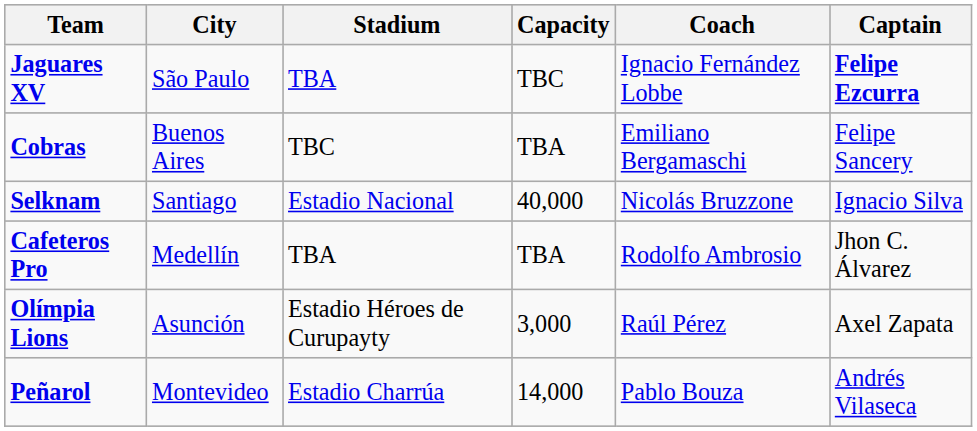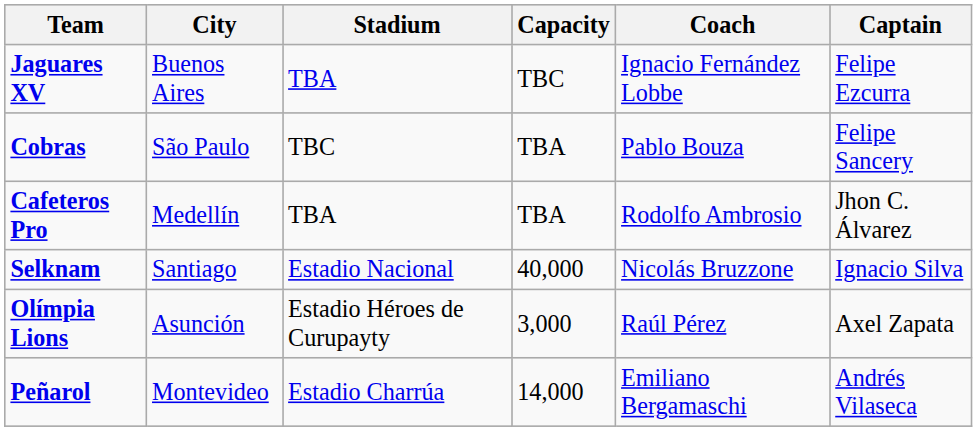 <table class="wikitable sortable" style="font-size:95%">
 <tr>
 <th>Team</th>
 <th>City</th>
 <th>Stadium</th>
 <th>Capacity</th>
 <th>Coach</th>
 <th>Captain</th>
 </tr>
 <tr>
 <td> <strong><a href='#'>Jaguares XV</a></strong></td>
-<td><a href='#'>São Paulo</a></td>
+<td><a href='#'>Buenos Aires</a></td>
 <td><a href='#'>TBA</a></td>
 <td>TBC</td>
 <td> <a href='#'>Ignacio Fernández Lobbe</a></td>
-<td><strong> <a href='#'>Felipe Ezcurra</a></strong></td>
+<td> <a href='#'>Felipe Ezcurra</a></td>
 </tr>
 <tr>
 <td> <strong><a href='#'>Cobras</a></strong></td>
-<td><a href='#'>Buenos Aires</a></td>
+<td><a href='#'>São Paulo</a></td>
 <td>TBC</td>
 <td>TBA</td>
-<td> <a href='#'>Emiliano Bergamaschi</a></td>
+<td> <a href='#'>Pablo Bouza</a></td>
 <td> <a href='#'>Felipe Sancery</a></td>
+</tr>
+<tr>
+<td> <strong><a href='#'>Cafeteros Pro</a></strong></td>
+<td><a href='#'>Medellín</a></td>
+<td>TBA</td>
+<td>TBA</td>
+<td> <a href='#'>Rodolfo Ambrosio</a></td>
+<td> Jhon C. Álvarez</td>
 </tr>
 <tr>
 <td> <strong><a href='#'>Selknam</a></strong></td>
 <td><a href='#'>Santiago</a></td>
 <td><a href='#'>Estadio Nacional</a></td>
 <td>40,000</td>
 <td> <a href='#'>Nicolás Bruzzone</a></td>
 <td> <a href='#'>Ignacio Silva</a></td>
-</tr>
-<tr>
-<td> <strong><a href='#'>Cafeteros Pro</a></strong></td>
-<td><a href='#'>Medellín</a></td>
-<td>TBA</td>
-<td>TBA</td>
-<td> <a href='#'>Rodolfo Ambrosio</a></td>
-<td> Jhon C. Álvarez</td>
 </tr>
 <tr>
 <td> <strong><a href='#'>Olímpia Lions</a></strong></td>
 <td><a href='#'>Asunción</a></td>
 <td>Estadio Héroes de Curupayty</td>
 <td>3,000</td>
 <td> <a href='#'>Raúl Pérez</a></td>
 <td> Axel Zapata</td>
 </tr>
 <tr>
 <td> <strong><a href='#'>Peñarol</a></strong></td>
 <td><a href='#'>Montevideo</a></td>
 <td><a href='#'>Estadio Charrúa</a></td>
 <td>14,000</td>
-<td> <a href='#'>Pablo Bouza</a></td>
+<td> <a href='#'>Emiliano Bergamaschi</a></td>
 <td> <a href='#'>Andrés Vilaseca</a></td>
 </tr>
 </table>
